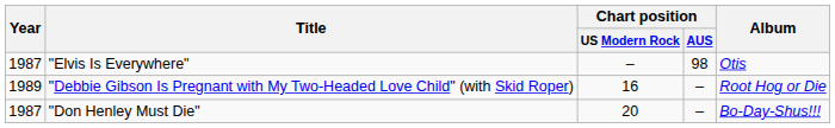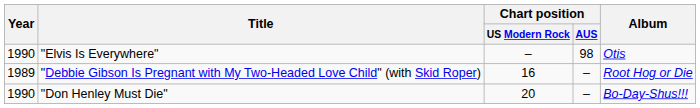 <table class="wikitable">
 <tr>
 <th rowspan="2">Year</th>
 <th rowspan="2">Title</th>
 <th colspan="2">Chart position</th>
 <th rowspan="2">Album</th>
 </tr>
 <tr>
 <th><small>US <a href='#'>Modern Rock</a></small></th>
 <th><small><a href='#'>AUS</a></small></th>
 </tr>
 <tr>
-<td>1987</td>
+<td>1990</td>
 <td>"Elvis Is Everywhere"</td>
 <td align=center>–</td>
 <td align=center>98</td>
 <td><em><a href='#'>Otis</a></em></td>
 </tr>
 <tr>
 <td>1989</td>
 <td>"<a href='#'>Debbie Gibson Is Pregnant with My Two-Headed Love Child</a>" (with <a href='#'>Skid Roper</a>)</td>
 <td align=center>16</td>
 <td align=center>–</td>
 <td><em><a href='#'>Root Hog or Die</a></em></td>
 </tr>
 <tr>
-<td>1987</td>
+<td>1990</td>
 <td>"Don Henley Must Die"</td>
 <td align=center>20</td>
 <td align=center>–</td>
 <td><em><a href='#'>Bo-Day-Shus!!!</a></em></td>
 </tr>
 </table>
